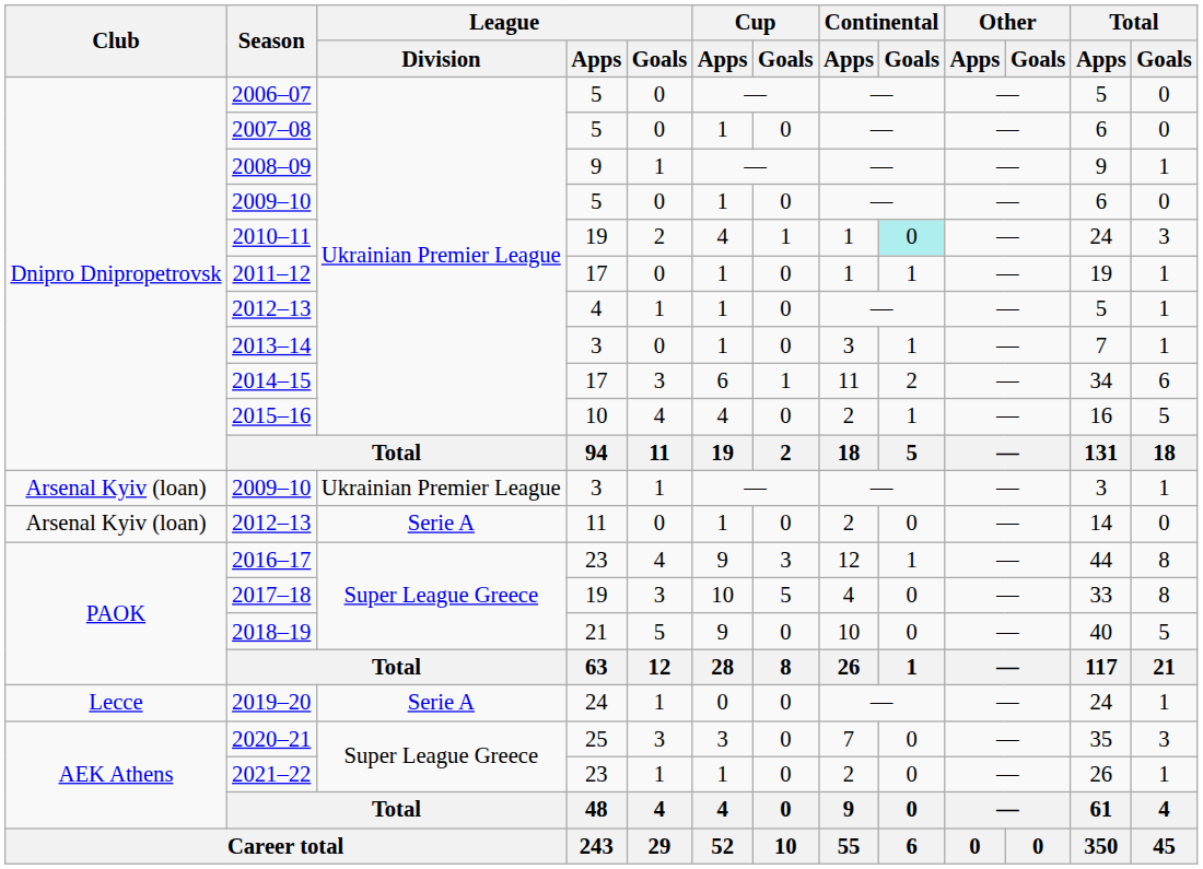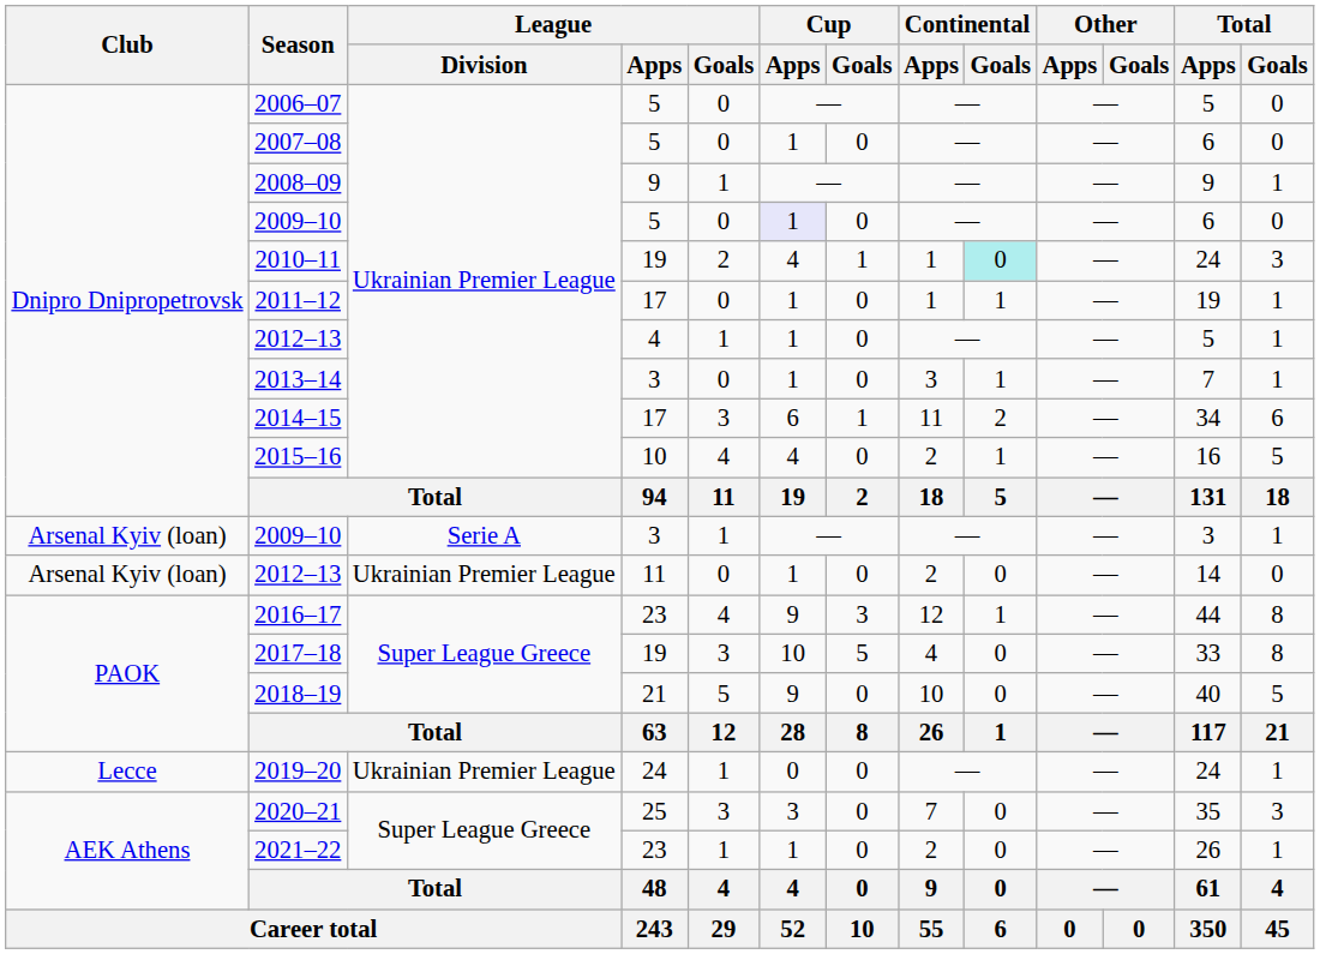 <table class="wikitable" style="text-align:center">
 <tr>
 <th rowspan="2">Club</th>
 <th rowspan="2">Season</th>
 <th colspan="3">League</th>
 <th colspan="2">Cup</th>
 <th colspan="2">Continental</th>
 <th colspan="2">Other</th>
 <th colspan="2">Total</th>
 </tr>
 <tr>
 <th>Division</th>
 <th>Apps</th>
 <th>Goals</th>
 <th>Apps</th>
 <th>Goals</th>
 <th>Apps</th>
 <th>Goals</th>
 <th>Apps</th>
 <th>Goals</th>
 <th>Apps</th>
 <th>Goals</th>
 </tr>
 <tr>
 <td rowspan="11"><a href='#'>Dnipro Dnipropetrovsk</a></td>
 <td><a href='#'>2006–07</a></td>
 <td rowspan="10"><a href='#'>Ukrainian Premier League</a></td>
 <td>5</td>
 <td>0</td>
 <td colspan="2">—</td>
 <td colspan="2">—</td>
 <td colspan="2">—</td>
 <td>5</td>
 <td>0</td>
 </tr>
 <tr>
 <td><a href='#'>2007–08</a></td>
 <td>5</td>
 <td>0</td>
 <td>1</td>
 <td>0</td>
 <td colspan="2">—</td>
 <td colspan="2">—</td>
 <td>6</td>
 <td>0</td>
 </tr>
 <tr>
 <td><a href='#'>2008–09</a></td>
 <td>9</td>
 <td>1</td>
 <td colspan="2">—</td>
 <td colspan="2">—</td>
 <td colspan="2">—</td>
 <td>9</td>
 <td>1</td>
 </tr>
 <tr>
 <td><a href='#'>2009–10</a></td>
 <td>5</td>
 <td>0</td>
-<td>1</td>
+<td style="background: lavender;">1</td>
 <td>0</td>
 <td colspan="2">—</td>
 <td colspan="2">—</td>
 <td>6</td>
 <td>0</td>
 </tr>
 <tr>
 <td><a href='#'>2010–11</a></td>
 <td>19</td>
 <td>2</td>
 <td>4</td>
 <td>1</td>
 <td>1</td>
 <td style="background: paleturquoise;">0</td>
 <td colspan="2">—</td>
 <td>24</td>
 <td>3</td>
 </tr>
 <tr>
 <td><a href='#'>2011–12</a></td>
 <td>17</td>
 <td>0</td>
 <td>1</td>
 <td>0</td>
 <td>1</td>
 <td>1</td>
 <td colspan="2">—</td>
 <td>19</td>
 <td>1</td>
 </tr>
 <tr>
 <td><a href='#'>2012–13</a></td>
 <td>4</td>
 <td>1</td>
 <td>1</td>
 <td>0</td>
 <td colspan="2">—</td>
 <td colspan="2">—</td>
 <td>5</td>
 <td>1</td>
 </tr>
 <tr>
 <td><a href='#'>2013–14</a></td>
 <td>3</td>
 <td>0</td>
 <td>1</td>
 <td>0</td>
 <td>3</td>
 <td>1</td>
 <td colspan="2">—</td>
 <td>7</td>
 <td>1</td>
 </tr>
 <tr>
 <td><a href='#'>2014–15</a></td>
 <td>17</td>
 <td>3</td>
 <td>6</td>
 <td>1</td>
 <td>11</td>
 <td>2</td>
 <td colspan="2">—</td>
 <td>34</td>
 <td>6</td>
 </tr>
 <tr>
 <td><a href='#'>2015–16</a></td>
 <td>10</td>
 <td>4</td>
 <td>4</td>
 <td>0</td>
 <td>2</td>
 <td>1</td>
 <td colspan="2">—</td>
 <td>16</td>
 <td>5</td>
 </tr>
 <tr>
 <th colspan="2">Total</th>
 <th>94</th>
 <th>11</th>
 <th>19</th>
 <th>2</th>
 <th>18</th>
 <th>5</th>
 <th colspan="2">—</th>
 <th>131</th>
 <th>18</th>
 </tr>
 <tr>
 <td><a href='#'>Arsenal Kyiv</a> (loan)</td>
 <td><a href='#'>2009–10</a></td>
-<td>Ukrainian Premier League</td>
+<td><a href='#'>Serie A</a></td>
 <td>3</td>
 <td>1</td>
 <td colspan="2">—</td>
 <td colspan="2">—</td>
 <td colspan="2">—</td>
 <td>3</td>
 <td>1</td>
 </tr>
 <tr>
 <td>Arsenal Kyiv (loan)</td>
 <td><a href='#'>2012–13</a></td>
-<td><a href='#'>Serie A</a></td>
+<td>Ukrainian Premier League</td>
 <td>11</td>
 <td>0</td>
 <td>1</td>
 <td>0</td>
 <td>2</td>
 <td>0</td>
 <td colspan="2">—</td>
 <td>14</td>
 <td>0</td>
 </tr>
 <tr>
 <td rowspan="4"><a href='#'>PAOK</a></td>
 <td><a href='#'>2016–17</a></td>
 <td rowspan="3"><a href='#'>Super League Greece</a></td>
 <td>23</td>
 <td>4</td>
 <td>9</td>
 <td>3</td>
 <td>12</td>
 <td>1</td>
 <td colspan="2">—</td>
 <td>44</td>
 <td>8</td>
 </tr>
 <tr>
 <td><a href='#'>2017–18</a></td>
 <td>19</td>
 <td>3</td>
 <td>10</td>
 <td>5</td>
 <td>4</td>
 <td>0</td>
 <td colspan="2">—</td>
 <td>33</td>
 <td>8</td>
 </tr>
 <tr>
 <td><a href='#'>2018–19</a></td>
 <td>21</td>
 <td>5</td>
 <td>9</td>
 <td>0</td>
 <td>10</td>
 <td>0</td>
 <td colspan="2">—</td>
 <td>40</td>
 <td>5</td>
 </tr>
 <tr>
 <th colspan="2">Total</th>
 <th>63</th>
 <th>12</th>
 <th>28</th>
 <th>8</th>
 <th>26</th>
 <th>1</th>
 <th colspan="2">—</th>
 <th>117</th>
 <th>21</th>
 </tr>
 <tr>
 <td><a href='#'>Lecce</a></td>
 <td><a href='#'>2019–20</a></td>
-<td><a href='#'>Serie A</a></td>
+<td>Ukrainian Premier League</td>
 <td>24</td>
 <td>1</td>
 <td>0</td>
 <td>0</td>
 <td colspan="2">—</td>
 <td colspan="2">—</td>
 <td>24</td>
 <td>1</td>
 </tr>
 <tr>
 <td rowspan="3"><a href='#'>AEK Athens</a></td>
 <td><a href='#'>2020–21</a></td>
 <td rowspan="2">Super League Greece</td>
 <td>25</td>
 <td>3</td>
 <td>3</td>
 <td>0</td>
 <td>7</td>
 <td>0</td>
 <td colspan="2">—</td>
 <td>35</td>
 <td>3</td>
 </tr>
 <tr>
 <td><a href='#'>2021–22</a></td>
 <td>23</td>
 <td>1</td>
 <td>1</td>
 <td>0</td>
 <td>2</td>
 <td>0</td>
 <td colspan="2">—</td>
 <td>26</td>
 <td>1</td>
 </tr>
 <tr>
 <th colspan="2">Total</th>
 <th>48</th>
 <th>4</th>
 <th>4</th>
 <th>0</th>
 <th>9</th>
 <th>0</th>
 <th colspan="2">—</th>
 <th>61</th>
 <th>4</th>
 </tr>
 <tr>
 <th colspan="3">Career total</th>
 <th>243</th>
 <th>29</th>
 <th>52</th>
 <th>10</th>
 <th>55</th>
 <th>6</th>
 <th>0</th>
 <th>0</th>
 <th>350</th>
 <th>45</th>
 </tr>
 </table>
